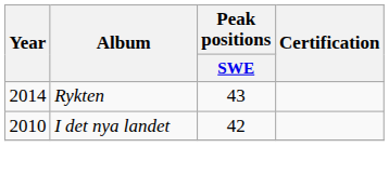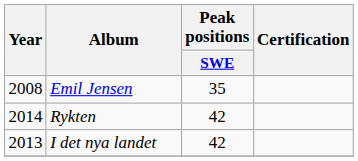 <table class="wikitable">
 <tr>
 <th align="center" rowspan="2" width="10">Year</th>
 <th align="center" rowspan="2" width="120">Album</th>
 <th align="center" colspan="1" width="20">Peak positions</th>
 <th align="center" rowspan="2" width="70">Certification</th>
 </tr>
 <tr>
 <th scope="col" style="width:3em;font-size:90%;"><a href='#'>SWE</a><br></th>
 </tr>
 <tr>
-<td style="text-align:center;">2014</td>
-<td><em>Rykten</em></td>
-<td style="text-align:center;">43</td>
+<td style="text-align:center;">2008</td>
+<td><em><a href='#'>Emil Jensen</a></em></td>
+<td style="text-align:center;">35</td>
 <td style="text-align:center;"></td>
 </tr>
 <tr>
-<td style="text-align:center;">2010</td>
+<td style="text-align:center;">2014</td>
+<td><em>Rykten</em></td>
+<td style="text-align:center;">42</td>
+<td style="text-align:center;"></td>
+</tr>
+<tr>
+<td style="text-align:center;">2013</td>
 <td><em>I det nya landet</em></td>
 <td style="text-align:center;">42</td>
 <td style="text-align:center;"></td>
 </tr>
 <tr>
 </tr>
 </table>
